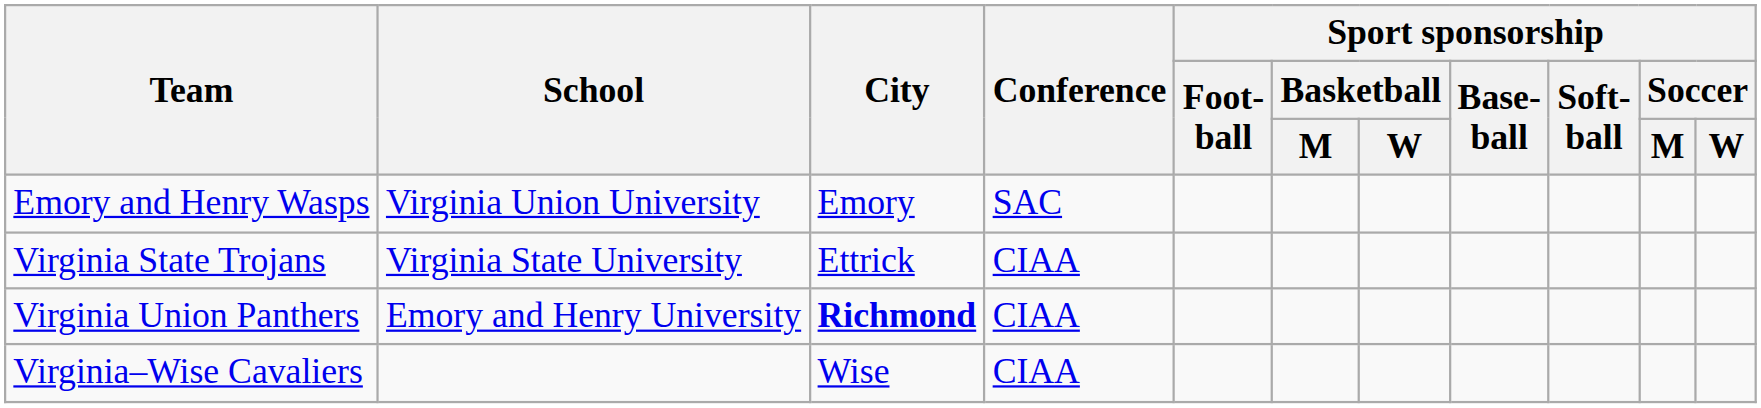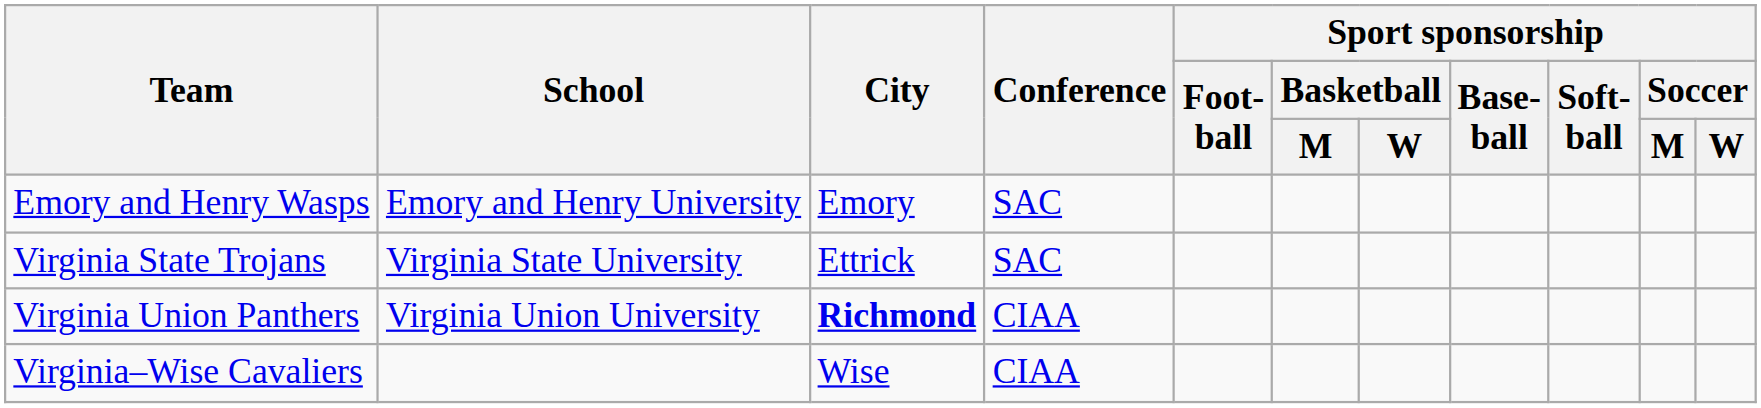 <table class="sortable wikitable">
 <tr>
 <th rowspan=3>Team</th>
 <th rowspan=3>School</th>
 <th rowspan=3>City</th>
 <th rowspan=3>Conference</th>
 <th colspan=7>Sport sponsorship</th>
 </tr>
 <tr>
 <th rowspan=2>Foot-<br>ball</th>
 <th colspan=2>Basketball</th>
 <th rowspan=2>Base-<br>ball</th>
 <th rowspan=2>Soft-<br>ball</th>
 <th colspan=2>Soccer</th>
 </tr>
 <tr>
 <th>M</th>
 <th>W</th>
 <th>M</th>
 <th>W</th>
 </tr>
 <tr>
 <td><a href='#'>Emory and Henry Wasps</a></td>
-<td><a href='#'>Virginia Union University</a></td>
+<td><a href='#'>Emory and Henry University</a></td>
 <td><a href='#'>Emory</a></td>
 <td><a href='#'>SAC</a></td>
 <td></td>
 <td></td>
 <td></td>
 <td></td>
 <td></td>
 <td></td>
 <td></td>
 </tr>
 <tr>
 <td><a href='#'>Virginia State Trojans</a></td>
 <td><a href='#'>Virginia State University</a></td>
 <td><a href='#'>Ettrick</a></td>
-<td><a href='#'>CIAA</a></td>
+<td><a href='#'>SAC</a></td>
 <td></td>
 <td></td>
 <td></td>
 <td> </td>
 <td></td>
 <td></td>
 <td></td>
 </tr>
 <tr>
 <td><a href='#'>Virginia Union Panthers</a></td>
-<td><a href='#'>Emory and Henry University</a></td>
+<td><a href='#'>Virginia Union University</a></td>
 <td><strong><a href='#'>Richmond</a></strong></td>
 <td><a href='#'>CIAA</a></td>
 <td></td>
 <td></td>
 <td></td>
 <td></td>
 <td></td>
 <td></td>
 <td></td>
 </tr>
 <tr>
 <td><a href='#'>Virginia–Wise Cavaliers</a></td>
 <td></td>
 <td><a href='#'>Wise</a></td>
 <td><a href='#'>CIAA</a></td>
 <td></td>
 <td></td>
 <td></td>
 <td></td>
 <td></td>
 <td></td>
 <td></td>
 </tr>
 </table>
